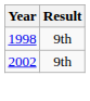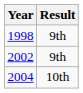 <table class="wikitable" style="text-align:center">
 <tr>
 <th>Year</th>
 <th>Result</th>
 </tr>
 <tr>
 <td><a href='#'>1998</a></td>
 <td>9th</td>
 </tr>
 <tr>
 <td><a href='#'>2002</a></td>
 <td>9th</td>
 </tr>
+<tr>
+<td><a href='#'>2004</a></td>
+<td>10th</td>
+</tr>
 </table>
